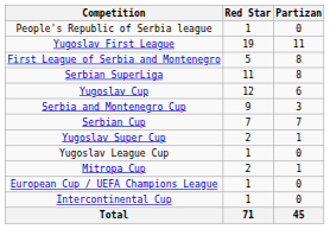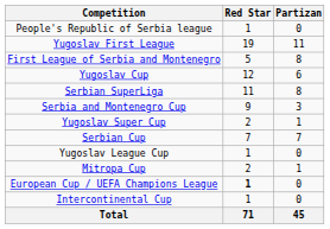 <table class="sortable wikitable plainrowheaders" style="text-align:center">
 <tr>
 <th scope=col>Competition</th>
 <th scope=col>Red Star</th>
 <th scope=col>Partizan</th>
 </tr>
 <tr>
 <td>People's Republic of Serbia league</td>
 <td>1</td>
 <td>0</td>
 </tr>
 <tr>
 <td><a href='#'>Yugoslav First League</a></td>
 <td>19</td>
 <td>11</td>
 </tr>
 <tr>
 <td><a href='#'>First League of Serbia and Montenegro</a></td>
 <td>5</td>
 <td>8</td>
 </tr>
 <tr>
+<td><a href='#'>Yugoslav Cup</a></td>
+<td>12</td>
+<td>6</td>
+</tr>
+<tr>
 <td><a href='#'>Serbian SuperLiga</a></td>
 <td>11</td>
 <td>8</td>
-</tr>
-<tr>
-<td><a href='#'>Yugoslav Cup</a></td>
-<td>12</td>
-<td>6</td>
 </tr>
 <tr>
 <td><a href='#'>Serbia and Montenegro Cup</a></td>
 <td>9</td>
 <td>3</td>
 </tr>
 <tr>
+<td><a href='#'>Yugoslav Super Cup</a></td>
+<td>2</td>
+<td>1</td>
+</tr>
+<tr>
 <td><a href='#'>Serbian Cup</a></td>
 <td>7</td>
 <td>7</td>
-</tr>
-<tr>
-<td><a href='#'>Yugoslav Super Cup</a></td>
-<td>2</td>
-<td>1</td>
 </tr>
 <tr>
 <td>Yugoslav League Cup</td>
 <td>1</td>
 <td>0</td>
 </tr>
 <tr>
 <td><a href='#'>Mitropa Cup</a></td>
 <td>2</td>
 <td>1</td>
 </tr>
 <tr>
 <td><a href='#'>European Cup / UEFA Champions League</a></td>
-<td>1</td>
+<td><strong>1</strong></td>
 <td>0</td>
 </tr>
 <tr>
 <td><a href='#'>Intercontinental Cup</a></td>
 <td>1</td>
 <td>0</td>
 </tr>
 <tr>
 <th><strong>Total</strong></th>
 <th>71</th>
 <th>45</th>
 </tr>
 </table>
